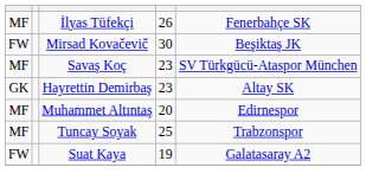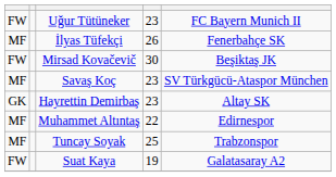 <table class="wikitable sortable" style="text-align: center">
 <tr>
 <th></th>
 <th></th>
 <th></th>
 <th></th>
 <th></th>
+</tr>
+<tr>
+<td>FW</td>
+<td></td>
+<td><a href='#'>Uğur Tütüneker</a></td>
+<td>23</td>
+<td><a href='#'>FC Bayern Munich II</a></td>
 </tr>
 <tr>
 <td>MF</td>
 <td></td>
 <td><a href='#'>İlyas Tüfekçi</a></td>
 <td>26</td>
 <td><a href='#'>Fenerbahçe SK</a></td>
 </tr>
 <tr>
 <td>FW</td>
 <td></td>
 <td><a href='#'>Mirsad Kovačevič</a></td>
 <td>30</td>
 <td><a href='#'>Beşiktaş JK</a></td>
 </tr>
 <tr>
 <td>MF</td>
 <td></td>
 <td><a href='#'>Savaş Koç</a></td>
 <td>23</td>
 <td><a href='#'>SV Türkgücü-Ataspor München</a></td>
 </tr>
 <tr>
 <td>GK</td>
 <td></td>
 <td><a href='#'>Hayrettin Demirbaş</a></td>
 <td>23</td>
 <td><a href='#'>Altay SK</a></td>
 </tr>
 <tr>
 <td>MF</td>
 <td></td>
 <td><a href='#'>Muhammet Altıntaş</a></td>
-<td>20</td>
+<td>22</td>
 <td><a href='#'>Edirnespor</a></td>
 </tr>
 <tr>
 <td>MF</td>
 <td></td>
 <td><a href='#'>Tuncay Soyak</a></td>
 <td>25</td>
 <td><a href='#'>Trabzonspor</a></td>
 </tr>
 <tr>
 <td>FW</td>
 <td></td>
 <td><a href='#'>Suat Kaya</a></td>
 <td>19</td>
 <td><a href='#'>Galatasaray A2</a></td>
 </tr>
 <tr>
 </tr>
 </table>
